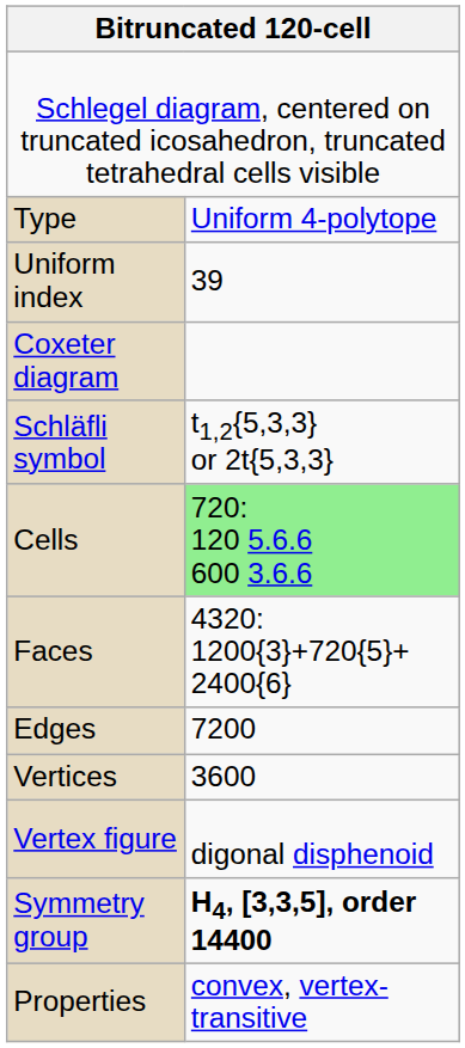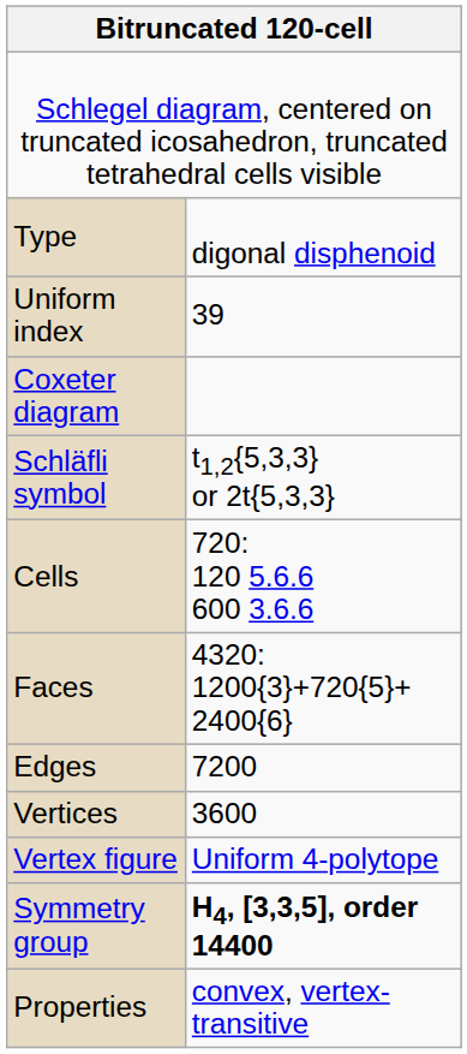 <table class="wikitable" align="right" style="margin-left:10px" width="250">
 <tr>
 <th bgcolor=#e7dcc3 colspan=2>Bitruncated 120-cell</th>
 </tr>
 <tr>
 <td colspan=2 align=center><br><a href='#'>Schlegel diagram</a>, centered on truncated icosahedron, truncated tetrahedral cells visible</td>
 </tr>
 <tr>
 <td bgcolor=#e7dcc3>Type</td>
-<td><a href='#'>Uniform 4-polytope</a></td>
+<td><br>digonal <a href='#'>disphenoid</a></td>
 </tr>
 <tr>
 <td bgcolor=#e7dcc3>Uniform index</td>
 <td>39</td>
 </tr>
 <tr>
 <td bgcolor=#e7dcc3><a href='#'>Coxeter diagram</a></td>
 <td></td>
 </tr>
 <tr>
 <td bgcolor=#e7dcc3><a href='#'>Schläfli symbol</a></td>
 <td>t<sub>1,2</sub>{5,3,3}<br>or 2t{5,3,3}</td>
 </tr>
 <tr>
 <td bgcolor=#e7dcc3>Cells</td>
-<td style="background: lightgreen;">720:<br>120 <a href='#'>5.6.6</a> <br>600 <a href='#'>3.6.6</a> </td>
+<td>720:<br>120 <a href='#'>5.6.6</a> <br>600 <a href='#'>3.6.6</a> </td>
 </tr>
 <tr>
 <td bgcolor=#e7dcc3>Faces</td>
 <td>4320:<br>1200{3}+720{5}+<br>2400{6}</td>
 </tr>
 <tr>
 <td bgcolor=#e7dcc3>Edges</td>
 <td>7200</td>
 </tr>
 <tr>
 <td bgcolor=#e7dcc3>Vertices</td>
 <td>3600</td>
 </tr>
 <tr>
 <td bgcolor=#e7dcc3><a href='#'>Vertex figure</a></td>
-<td><br>digonal <a href='#'>disphenoid</a></td>
+<td><a href='#'>Uniform 4-polytope</a></td>
 </tr>
 <tr>
 <td bgcolor=#e7dcc3><a href='#'>Symmetry group</a></td>
 <td><strong>H<sub>4</sub>, [3,3,5], order 14400</strong></td>
 </tr>
 <tr>
 <td bgcolor=#e7dcc3>Properties</td>
 <td colspan=2><a href='#'>convex</a>, <a href='#'>vertex-transitive</a></td>
 </tr>
 </table>
